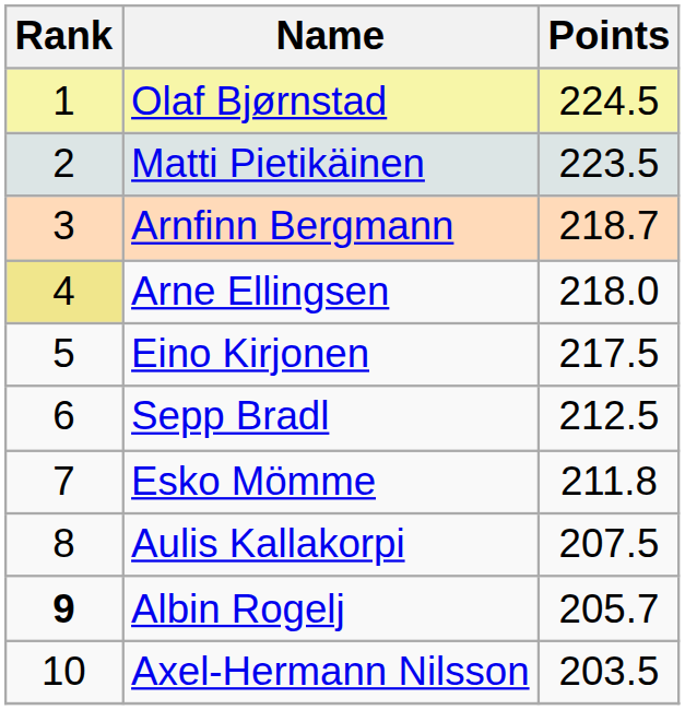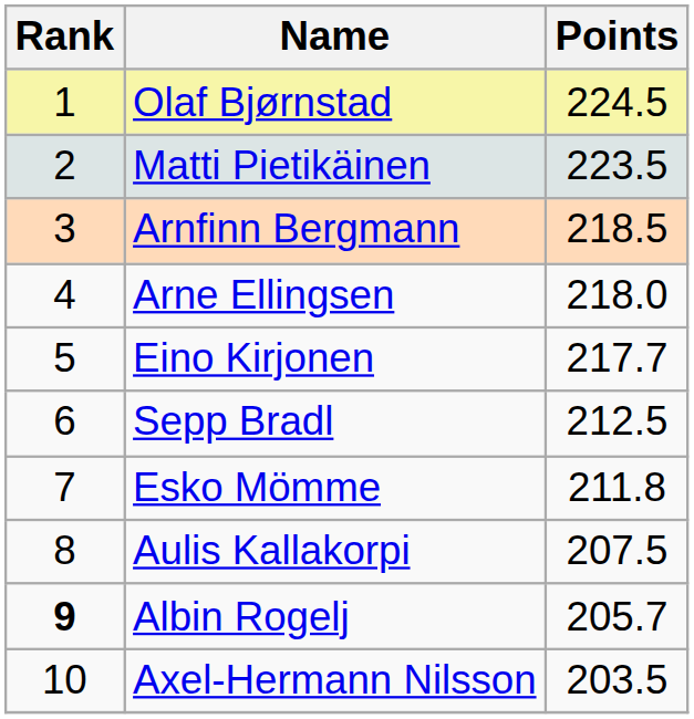 <table class="wikitable sortable">
 <tr>
 <th align=Center>Rank</th>
 <th>Name</th>
 <th>Points</th>
 </tr>
 <tr style="background:#F7F6A8">
 <td align=center>1</td>
 <td> <a href='#'>Olaf Bjørnstad</a></td>
 <td align=center>224.5</td>
 </tr>
 <tr style="background: #DCE5E5;">
 <td align=center>2</td>
 <td> <a href='#'>Matti Pietikäinen</a></td>
 <td align=center>223.5</td>
 </tr>
 <tr style="background: #FFDAB9;">
 <td align=center>3</td>
 <td> <a href='#'>Arnfinn Bergmann</a></td>
-<td align=center>218.7</td>
+<td align=center>218.5</td>
 </tr>
 <tr>
-<td align=center style="background: khaki;">4</td>
+<td align=center>4</td>
 <td> <a href='#'>Arne Ellingsen</a></td>
 <td align=center>218.0</td>
 </tr>
 <tr>
 <td align=center>5</td>
 <td> <a href='#'>Eino Kirjonen</a></td>
-<td align=center>217.5</td>
+<td align=center>217.7</td>
 </tr>
 <tr>
 <td align=center>6</td>
 <td> <a href='#'>Sepp Bradl</a></td>
 <td align=center>212.5</td>
 </tr>
 <tr>
 <td align=center>7</td>
 <td> <a href='#'>Esko Mömme</a></td>
 <td align=center>211.8</td>
 </tr>
 <tr>
 <td align=center>8</td>
 <td> <a href='#'>Aulis Kallakorpi</a></td>
 <td align=center>207.5</td>
 </tr>
 <tr>
 <td align=center><strong>9</strong></td>
 <td> <a href='#'>Albin Rogelj</a></td>
 <td align=center>205.7</td>
 </tr>
 <tr>
 <td align=center>10</td>
 <td> <a href='#'>Axel-Hermann Nilsson</a></td>
 <td align=center>203.5</td>
 </tr>
 <tr>
 </tr>
 </table>
